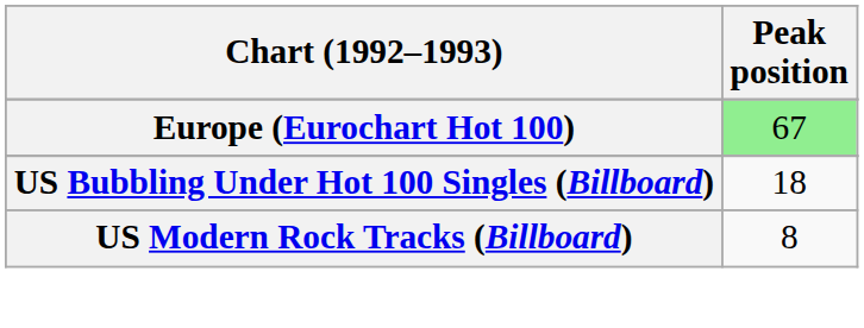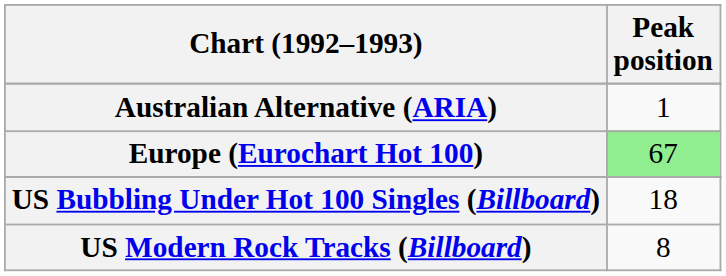 <table class="wikitable sortable plainrowheaders" style="text-align:center">
 <tr>
 <th>Chart (1992–1993)</th>
 <th>Peak<br>position</th>
 </tr>
 <tr>
+</tr>
+<tr>
+<th scope="row">Australian Alternative (<a href='#'>ARIA</a>)</th>
+<td>1</td>
 </tr>
 <tr>
 <th scope="row">Europe (<a href='#'>Eurochart Hot 100</a>)</th>
 <td style="background: lightgreen;">67</td>
 </tr>
 <tr>
 </tr>
 <tr>
 </tr>
 <tr>
 </tr>
 <tr>
 <th scope="row">US <a href='#'>Bubbling Under Hot 100 Singles</a> (<em><a href='#'>Billboard</a></em>)</th>
 <td>18</td>
 </tr>
 <tr>
 <th scope="row">US <a href='#'>Modern Rock Tracks</a> (<em><a href='#'>Billboard</a></em>)</th>
 <td>8</td>
 </tr>
 </table>
